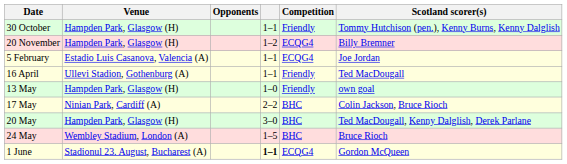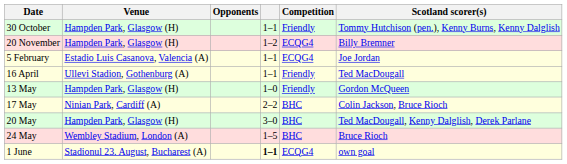 <table class="wikitable">
 <tr>
 <th>Date</th>
 <th>Venue</th>
 <th>Opponents</th>
 <th></th>
 <th>Competition</th>
 <th>Scotland scorer(s)</th>
 </tr>
 <tr bgcolor=#ddffdd>
 <td>30 October</td>
 <td><a href='#'>Hampden Park</a>, <a href='#'>Glasgow</a> (H)</td>
 <td></td>
 <td align=center>1–1</td>
 <td><a href='#'>Friendly</a></td>
 <td><a href='#'>Tommy Hutchison</a> (<a href='#'>pen.</a>), <a href='#'>Kenny Burns</a>, <a href='#'>Kenny Dalglish</a></td>
 </tr>
 <tr bgcolor=#ffdddd>
 <td>20 November</td>
 <td><a href='#'>Hampden Park</a>, <a href='#'>Glasgow</a> (H)</td>
 <td></td>
 <td align=center>1–2</td>
 <td><a href='#'>ECQG4</a></td>
 <td><a href='#'>Billy Bremner</a></td>
 </tr>
 <tr bgcolor=#ffffdd>
 <td>5 February</td>
 <td><a href='#'>Estadio Luis Casanova</a>, <a href='#'>Valencia</a> (A)</td>
 <td></td>
 <td align=center>1–1</td>
 <td><a href='#'>ECQG4</a></td>
 <td><a href='#'>Joe Jordan</a></td>
 </tr>
 <tr bgcolor=#ffffdd>
 <td>16 April</td>
 <td><a href='#'>Ullevi Stadion</a>, <a href='#'>Gothenburg</a> (A)</td>
 <td></td>
 <td align=center>1–1</td>
 <td><a href='#'>Friendly</a></td>
 <td><a href='#'>Ted MacDougall</a></td>
 </tr>
 <tr bgcolor=#ddffdd>
 <td>13 May</td>
 <td><a href='#'>Hampden Park</a>, <a href='#'>Glasgow</a> (H)</td>
 <td></td>
 <td align=center>1–0</td>
 <td><a href='#'>Friendly</a></td>
-<td><a href='#'>own goal</a></td>
+<td><a href='#'>Gordon McQueen</a></td>
 </tr>
 <tr bgcolor=#ffffdd>
 <td>17 May</td>
 <td><a href='#'>Ninian Park</a>, <a href='#'>Cardiff</a> (A)</td>
 <td></td>
 <td align=center>2–2</td>
 <td><a href='#'>BHC</a></td>
 <td><a href='#'>Colin Jackson</a>, <a href='#'>Bruce Rioch</a></td>
 </tr>
 <tr bgcolor=#ddffdd>
 <td>20 May</td>
 <td><a href='#'>Hampden Park</a>, <a href='#'>Glasgow</a> (H)</td>
 <td></td>
 <td align=center>3–0</td>
 <td><a href='#'>BHC</a></td>
 <td><a href='#'>Ted MacDougall</a>, <a href='#'>Kenny Dalglish</a>, <a href='#'>Derek Parlane</a></td>
 </tr>
 <tr bgcolor=#ffdddd>
 <td>24 May</td>
 <td><a href='#'>Wembley Stadium</a>, <a href='#'>London</a> (A)</td>
 <td></td>
 <td align=center>1–5</td>
 <td><a href='#'>BHC</a></td>
 <td><a href='#'>Bruce Rioch</a></td>
 </tr>
 <tr bgcolor=#ffffdd>
 <td>1 June</td>
 <td><a href='#'>Stadionul 23. August</a>, <a href='#'>Bucharest</a> (A)</td>
 <td></td>
 <td align=center><strong>1–1</strong></td>
 <td><a href='#'>ECQG4</a></td>
-<td><a href='#'>Gordon McQueen</a></td>
+<td><a href='#'>own goal</a></td>
 </tr>
 </table>
